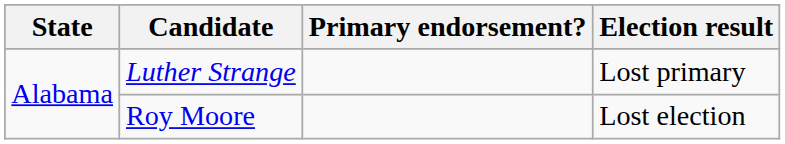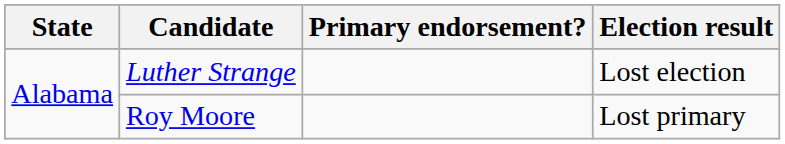 <table class="wikitable sortable">
 <tr>
 <th bgcolor="teal"><span>State</span></th>
 <th bgcolor="teal"><span>Candidate</span></th>
 <th>Primary endorsement?</th>
 <th>Election result</th>
 </tr>
 <tr>
 <td rowspan="2"> <a href='#'>Alabama</a></td>
 <td><em><a href='#'>Luther Strange</a></em></td>
 <td><strong></strong></td>
-<td> Lost primary</td>
+<td> Lost election</td>
 </tr>
 <tr>
 <td><a href='#'>Roy Moore</a></td>
 <td></td>
-<td> Lost election</td>
+<td> Lost primary</td>
 </tr>
 </table>
